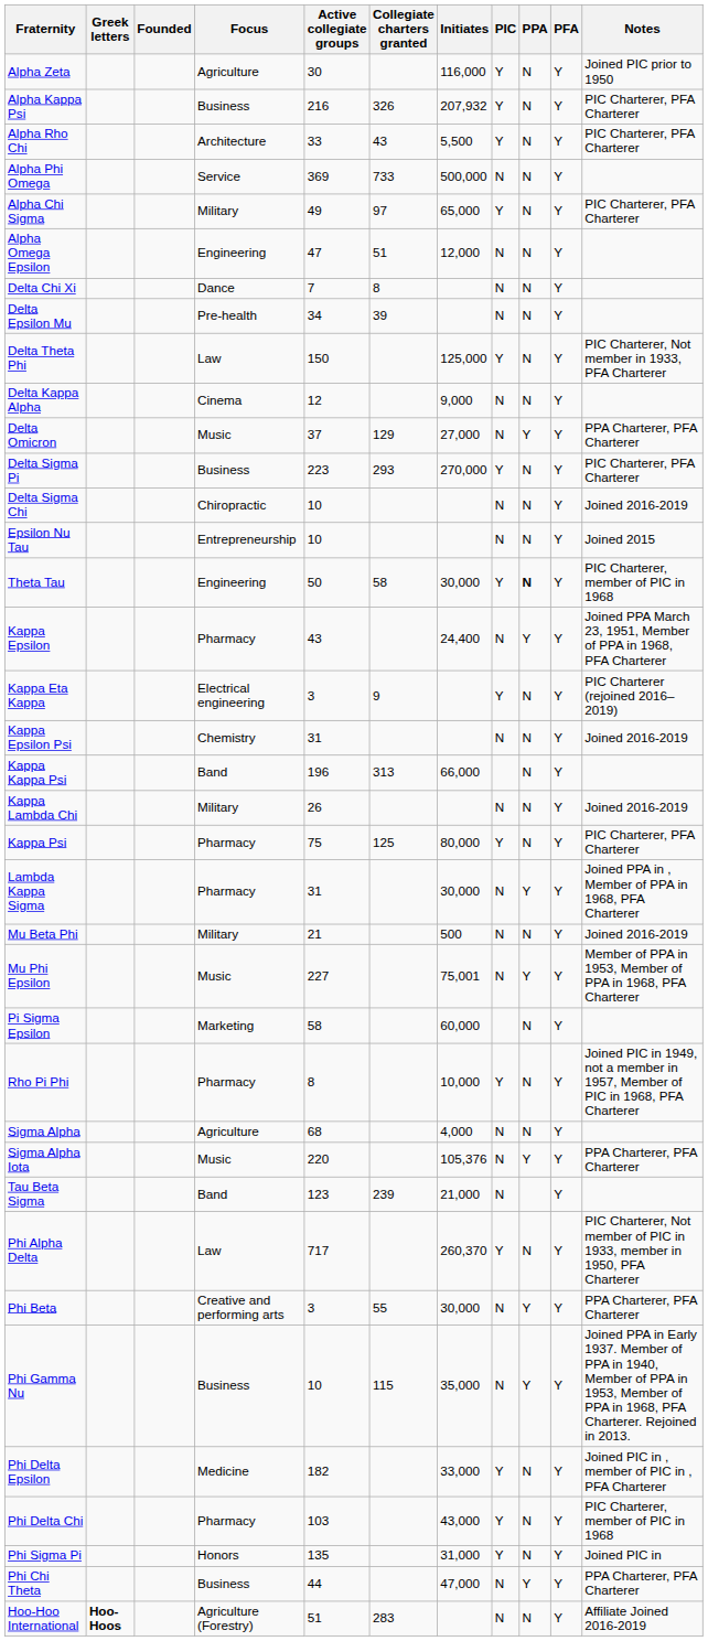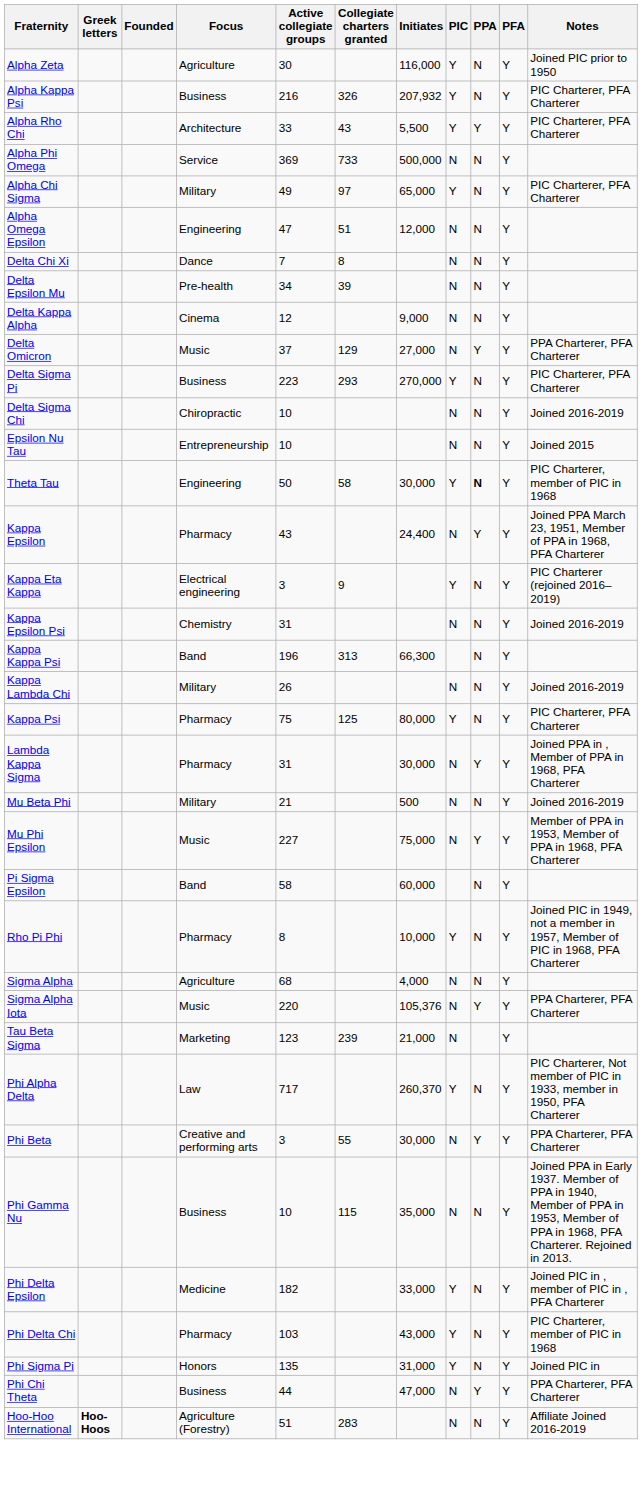 <table class="wikitable sortable">
 <tr>
 <th>Fraternity</th>
 <th>Greek letters</th>
 <th>Founded</th>
 <th>Focus</th>
 <th>Active<br> collegiate<br> groups</th>
 <th>Collegiate<br> charters<br> granted</th>
 <th>Initiates</th>
 <th>PIC</th>
 <th>PPA</th>
 <th>PFA</th>
 <th>Notes</th>
 </tr>
 <tr>
 <td><a href='#'>Alpha Zeta</a></td>
 <td><strong></strong></td>
 <td></td>
 <td>Agriculture</td>
 <td>30</td>
 <td></td>
 <td>116,000</td>
 <td>Y</td>
 <td>N</td>
 <td>Y</td>
 <td>Joined PIC prior to 1950</td>
 </tr>
 <tr>
 <td><a href='#'>Alpha Kappa Psi</a></td>
 <td><strong></strong></td>
 <td></td>
 <td>Business</td>
 <td>216</td>
 <td>326</td>
 <td>207,932</td>
 <td>Y</td>
 <td>N</td>
 <td>Y</td>
 <td>PIC Charterer, PFA Charterer</td>
 </tr>
 <tr>
 <td><a href='#'>Alpha Rho Chi</a></td>
 <td><strong></strong></td>
 <td></td>
 <td>Architecture</td>
 <td>33</td>
 <td>43</td>
 <td>5,500</td>
 <td>Y</td>
-<td>N</td>
+<td>Y</td>
 <td>Y</td>
 <td>PIC Charterer, PFA Charterer</td>
 </tr>
 <tr>
 <td><a href='#'>Alpha Phi Omega</a></td>
 <td><strong></strong></td>
 <td></td>
 <td>Service</td>
 <td>369</td>
 <td>733</td>
 <td>500,000</td>
 <td>N</td>
 <td>N</td>
 <td>Y</td>
 <td></td>
 </tr>
 <tr>
 <td><a href='#'>Alpha Chi Sigma</a></td>
 <td><strong></strong></td>
 <td></td>
 <td>Military</td>
 <td>49</td>
 <td>97</td>
 <td>65,000</td>
 <td>Y</td>
 <td>N</td>
 <td>Y</td>
 <td>PIC Charterer, PFA Charterer</td>
 </tr>
 <tr>
 <td><a href='#'>Alpha Omega Epsilon</a></td>
 <td><strong></strong></td>
 <td></td>
 <td>Engineering</td>
 <td>47</td>
 <td>51</td>
 <td>12,000</td>
 <td>N</td>
 <td>N</td>
 <td>Y</td>
 <td></td>
 </tr>
 <tr>
 <td><a href='#'>Delta Chi Xi</a></td>
 <td><strong></strong></td>
 <td></td>
 <td>Dance</td>
 <td>7</td>
 <td>8</td>
 <td></td>
 <td>N</td>
 <td>N</td>
 <td>Y</td>
 <td></td>
 </tr>
 <tr>
 <td><a href='#'>Delta Epsilon Mu</a></td>
 <td><strong></strong></td>
 <td></td>
 <td>Pre-health</td>
 <td>34</td>
 <td>39</td>
 <td></td>
 <td>N</td>
 <td>N</td>
 <td>Y</td>
 <td></td>
-</tr>
-<tr>
-<td><a href='#'>Delta Theta Phi</a></td>
-<td><strong></strong></td>
-<td></td>
-<td>Law</td>
-<td>150</td>
-<td></td>
-<td>125,000</td>
-<td>Y</td>
-<td>N</td>
-<td>Y</td>
-<td>PIC Charterer, Not member in 1933, PFA Charterer</td>
 </tr>
 <tr>
 <td><a href='#'>Delta Kappa Alpha</a></td>
 <td><strong></strong></td>
 <td></td>
 <td>Cinema</td>
 <td>12</td>
 <td></td>
 <td>9,000</td>
 <td>N</td>
 <td>N</td>
 <td>Y</td>
 <td></td>
 </tr>
 <tr>
 <td><a href='#'>Delta Omicron</a></td>
 <td><strong></strong></td>
 <td></td>
 <td>Music</td>
 <td>37</td>
 <td>129</td>
 <td>27,000</td>
 <td>N</td>
 <td>Y</td>
 <td>Y</td>
 <td>PPA Charterer, PFA Charterer</td>
 </tr>
 <tr>
 <td><a href='#'>Delta Sigma Pi</a></td>
 <td><strong></strong></td>
 <td></td>
 <td>Business</td>
 <td>223</td>
 <td>293</td>
 <td>270,000</td>
 <td>Y</td>
 <td>N</td>
 <td>Y</td>
 <td>PIC Charterer, PFA Charterer</td>
 </tr>
 <tr>
 <td><a href='#'>Delta Sigma Chi</a></td>
 <td><strong></strong></td>
 <td></td>
 <td>Chiropractic</td>
 <td>10</td>
 <td></td>
 <td></td>
 <td>N</td>
 <td>N</td>
 <td>Y</td>
 <td> Joined 2016-2019</td>
 </tr>
 <tr>
 <td><a href='#'>Epsilon Nu Tau</a></td>
 <td><strong></strong></td>
 <td></td>
 <td>Entrepreneurship</td>
 <td>10</td>
 <td></td>
 <td></td>
 <td>N</td>
 <td>N</td>
 <td>Y</td>
 <td>Joined 2015</td>
 </tr>
 <tr>
 <td><a href='#'>Theta Tau</a></td>
 <td><strong></strong></td>
 <td></td>
 <td>Engineering</td>
 <td>50</td>
 <td>58</td>
 <td>30,000</td>
 <td>Y</td>
 <td><strong>N</strong></td>
 <td>Y</td>
 <td>PIC Charterer, member of PIC in 1968</td>
 </tr>
 <tr>
 <td><a href='#'>Kappa Epsilon</a></td>
 <td><strong></strong></td>
 <td></td>
 <td>Pharmacy</td>
 <td>43</td>
 <td></td>
 <td>24,400</td>
 <td>N</td>
 <td>Y</td>
 <td>Y</td>
 <td>Joined PPA March 23, 1951, Member of PPA in 1968, PFA Charterer</td>
 </tr>
 <tr>
 <td><a href='#'>Kappa Eta Kappa</a></td>
 <td><strong></strong></td>
 <td></td>
 <td>Electrical engineering</td>
 <td>3</td>
 <td>9</td>
 <td></td>
 <td>Y</td>
 <td>N</td>
 <td>Y</td>
 <td>PIC Charterer (rejoined 2016–2019)</td>
 </tr>
 <tr>
 <td><a href='#'>Kappa Epsilon Psi</a></td>
 <td><strong></strong></td>
 <td></td>
 <td>Chemistry</td>
 <td>31</td>
 <td></td>
 <td></td>
 <td>N</td>
 <td>N</td>
 <td>Y</td>
 <td> Joined 2016-2019</td>
 </tr>
 <tr>
 <td><a href='#'>Kappa Kappa Psi</a></td>
 <td><strong></strong></td>
 <td></td>
 <td>Band</td>
 <td>196</td>
 <td>313</td>
-<td>66,000</td>
+<td>66,300</td>
 <td></td>
 <td>N</td>
 <td>Y</td>
 <td></td>
 </tr>
 <tr>
 <td><a href='#'>Kappa Lambda Chi</a></td>
 <td><strong></strong></td>
 <td></td>
 <td>Military</td>
 <td>26</td>
 <td></td>
 <td></td>
 <td>N</td>
 <td>N</td>
 <td>Y</td>
 <td> Joined 2016-2019</td>
 </tr>
 <tr>
 <td><a href='#'>Kappa Psi</a></td>
 <td><strong></strong></td>
 <td></td>
 <td>Pharmacy</td>
 <td>75</td>
 <td>125</td>
 <td>80,000</td>
 <td>Y</td>
 <td>N</td>
 <td>Y</td>
 <td>PIC Charterer, PFA Charterer</td>
 </tr>
 <tr>
 <td><a href='#'>Lambda Kappa Sigma</a></td>
 <td><strong></strong></td>
 <td></td>
 <td>Pharmacy</td>
 <td>31</td>
 <td></td>
 <td>30,000</td>
 <td>N</td>
 <td>Y</td>
 <td>Y</td>
 <td>Joined PPA in , Member of PPA in 1968, PFA Charterer</td>
 </tr>
 <tr>
 <td><a href='#'>Mu Beta Phi</a></td>
 <td><strong></strong></td>
 <td></td>
 <td>Military</td>
 <td>21</td>
 <td></td>
 <td>500</td>
 <td>N</td>
 <td>N</td>
 <td>Y</td>
 <td> Joined 2016-2019</td>
 </tr>
 <tr>
 <td><a href='#'>Mu Phi Epsilon</a></td>
 <td><strong></strong></td>
 <td></td>
 <td>Music</td>
 <td>227</td>
 <td></td>
-<td>75,001</td>
+<td>75,000</td>
 <td>N</td>
 <td>Y</td>
 <td>Y</td>
 <td>Member of PPA in 1953, Member of PPA in 1968, PFA Charterer</td>
 </tr>
 <tr>
 <td><a href='#'>Pi Sigma Epsilon</a></td>
 <td><strong></strong></td>
 <td></td>
-<td>Marketing</td>
+<td>Band</td>
 <td>58</td>
 <td></td>
 <td>60,000</td>
 <td></td>
 <td>N</td>
 <td>Y</td>
 <td></td>
 </tr>
 <tr>
 <td><a href='#'>Rho Pi Phi</a></td>
 <td><strong></strong></td>
 <td></td>
 <td>Pharmacy</td>
 <td>8</td>
 <td></td>
 <td>10,000</td>
 <td>Y</td>
 <td>N</td>
 <td>Y</td>
 <td>Joined PIC in 1949, not a member in 1957, Member of PIC in 1968, PFA Charterer</td>
 </tr>
 <tr>
 <td><a href='#'>Sigma Alpha</a></td>
 <td><strong></strong></td>
 <td></td>
 <td>Agriculture</td>
 <td>68</td>
 <td></td>
 <td>4,000</td>
 <td>N</td>
 <td>N</td>
 <td>Y</td>
 <td></td>
 </tr>
 <tr>
 <td><a href='#'>Sigma Alpha Iota</a></td>
 <td><strong></strong></td>
 <td></td>
 <td>Music</td>
 <td>220</td>
 <td></td>
 <td>105,376</td>
 <td>N</td>
 <td>Y</td>
 <td>Y</td>
 <td>PPA Charterer, PFA Charterer</td>
 </tr>
 <tr>
 <td><a href='#'>Tau Beta Sigma</a></td>
 <td><strong></strong></td>
 <td></td>
-<td>Band</td>
+<td>Marketing</td>
 <td>123</td>
 <td>239</td>
 <td>21,000</td>
 <td>N</td>
 <td></td>
 <td>Y</td>
 <td></td>
 </tr>
 <tr>
 <td><a href='#'>Phi Alpha Delta</a></td>
 <td><strong></strong></td>
 <td></td>
 <td>Law</td>
 <td>717</td>
 <td></td>
 <td>260,370</td>
 <td>Y</td>
 <td>N</td>
 <td>Y</td>
 <td>PIC Charterer, Not member of PIC in 1933, member in 1950, PFA Charterer</td>
 </tr>
 <tr>
 <td><a href='#'>Phi Beta</a></td>
 <td><strong></strong></td>
 <td></td>
 <td>Creative and performing arts</td>
 <td>3</td>
 <td>55</td>
 <td>30,000</td>
 <td>N</td>
 <td>Y</td>
 <td>Y</td>
 <td>PPA Charterer, PFA Charterer</td>
 </tr>
 <tr>
 <td><a href='#'>Phi Gamma Nu</a></td>
 <td><strong></strong></td>
 <td></td>
 <td>Business</td>
 <td>10</td>
 <td>115</td>
 <td>35,000</td>
 <td>N</td>
-<td>Y</td>
+<td>N</td>
 <td>Y</td>
 <td>Joined PPA in Early 1937. Member of PPA in 1940, Member of PPA in 1953, Member of PPA in 1968, PFA Charterer. Rejoined in 2013.</td>
 </tr>
 <tr>
 <td><a href='#'>Phi Delta Epsilon</a></td>
 <td><strong></strong></td>
 <td></td>
 <td>Medicine</td>
 <td>182</td>
 <td></td>
 <td>33,000</td>
 <td>Y</td>
 <td>N</td>
 <td>Y</td>
 <td>Joined PIC in , member of PIC in , PFA Charterer</td>
 </tr>
 <tr>
 <td><a href='#'>Phi Delta Chi</a></td>
 <td><strong></strong></td>
 <td></td>
 <td>Pharmacy</td>
 <td>103</td>
 <td></td>
 <td>43,000</td>
 <td>Y</td>
 <td>N</td>
 <td>Y</td>
 <td>PIC Charterer, member of PIC in 1968</td>
 </tr>
 <tr>
 <td><a href='#'>Phi Sigma Pi</a></td>
 <td><strong></strong></td>
 <td></td>
 <td>Honors</td>
 <td>135</td>
 <td></td>
 <td>31,000</td>
 <td>Y</td>
 <td>N</td>
 <td>Y</td>
 <td>Joined PIC in </td>
 </tr>
 <tr>
 <td><a href='#'>Phi Chi Theta</a></td>
 <td><strong></strong></td>
 <td></td>
 <td>Business</td>
 <td>44</td>
 <td></td>
 <td>47,000</td>
 <td>N</td>
 <td>Y</td>
 <td>Y</td>
 <td>PPA Charterer, PFA Charterer</td>
 </tr>
 <tr>
 <td><a href='#'>Hoo-Hoo International</a></td>
 <td><strong>Hoo-Hoos</strong></td>
 <td></td>
 <td>Agriculture (Forestry)</td>
 <td>51</td>
 <td>283</td>
 <td></td>
 <td>N</td>
 <td>N</td>
 <td>Y</td>
 <td>Affiliate Joined 2016-2019</td>
 </tr>
 </table>
